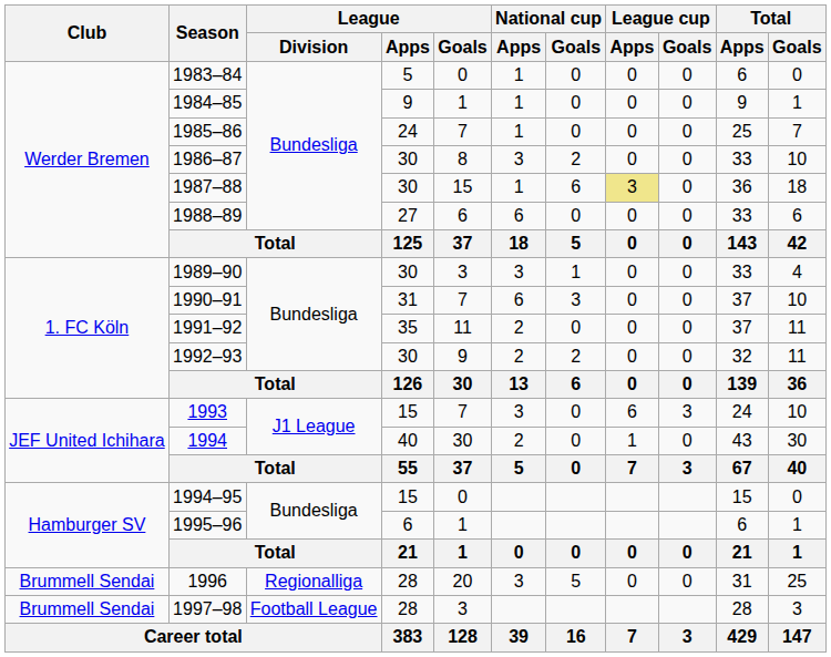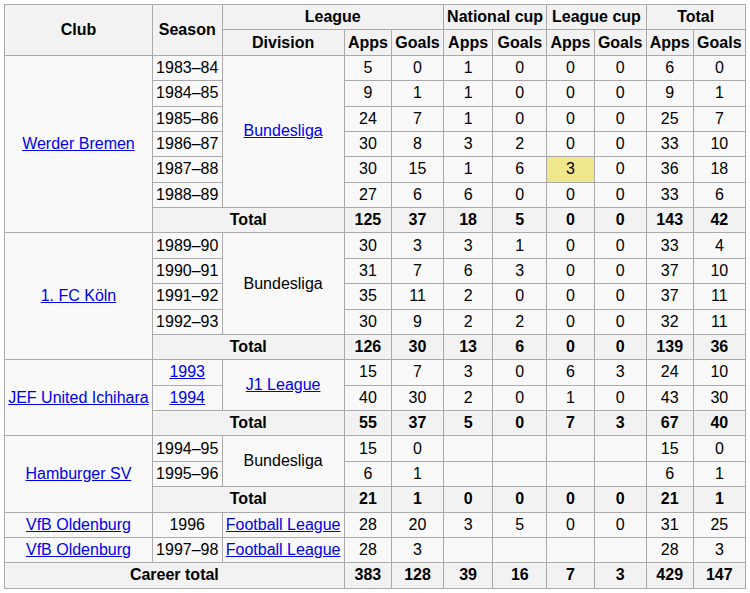 <table class="wikitable" style="text-align:center">
 <tr>
 <th rowspan="2">Club</th>
 <th rowspan="2">Season</th>
 <th colspan="3">League</th>
 <th colspan="2">National cup</th>
 <th colspan="2">League cup</th>
 <th colspan="2">Total</th>
 </tr>
 <tr>
 <th>Division</th>
 <th>Apps</th>
 <th>Goals</th>
 <th>Apps</th>
 <th>Goals</th>
 <th>Apps</th>
 <th>Goals</th>
 <th>Apps</th>
 <th>Goals</th>
 </tr>
 <tr>
 <td rowspan="7"><a href='#'>Werder Bremen</a></td>
 <td>1983–84</td>
 <td rowspan="6"><a href='#'>Bundesliga</a></td>
 <td>5</td>
 <td>0</td>
 <td>1</td>
 <td>0</td>
 <td>0</td>
 <td>0</td>
 <td>6</td>
 <td>0</td>
 </tr>
 <tr>
 <td>1984–85</td>
 <td>9</td>
 <td>1</td>
 <td>1</td>
 <td>0</td>
 <td>0</td>
 <td>0</td>
 <td>9</td>
 <td>1</td>
 </tr>
 <tr>
 <td>1985–86</td>
 <td>24</td>
 <td>7</td>
 <td>1</td>
 <td>0</td>
 <td>0</td>
 <td>0</td>
 <td>25</td>
 <td>7</td>
 </tr>
 <tr>
 <td>1986–87</td>
 <td>30</td>
 <td>8</td>
 <td>3</td>
 <td>2</td>
 <td>0</td>
 <td>0</td>
 <td>33</td>
 <td>10</td>
 </tr>
 <tr>
 <td>1987–88</td>
 <td>30</td>
 <td>15</td>
 <td>1</td>
 <td>6</td>
 <td style="background: khaki;">3</td>
 <td>0</td>
 <td>36</td>
 <td>18</td>
 </tr>
 <tr>
 <td>1988–89</td>
 <td>27</td>
 <td>6</td>
 <td>6</td>
 <td>0</td>
 <td>0</td>
 <td>0</td>
 <td>33</td>
 <td>6</td>
 </tr>
 <tr>
 <th colspan="2">Total</th>
 <th>125</th>
 <th>37</th>
 <th>18</th>
 <th>5</th>
 <th>0</th>
 <th>0</th>
 <th>143</th>
 <th>42</th>
 </tr>
 <tr>
 <td rowspan="5"><a href='#'>1. FC Köln</a></td>
 <td>1989–90</td>
 <td rowspan="4">Bundesliga</td>
 <td>30</td>
 <td>3</td>
 <td>3</td>
 <td>1</td>
 <td>0</td>
 <td>0</td>
 <td>33</td>
 <td>4</td>
 </tr>
 <tr>
 <td>1990–91</td>
 <td>31</td>
 <td>7</td>
 <td>6</td>
 <td>3</td>
 <td>0</td>
 <td>0</td>
 <td>37</td>
 <td>10</td>
 </tr>
 <tr>
 <td>1991–92</td>
 <td>35</td>
 <td>11</td>
 <td>2</td>
 <td>0</td>
 <td>0</td>
 <td>0</td>
 <td>37</td>
 <td>11</td>
 </tr>
 <tr>
 <td>1992–93</td>
 <td>30</td>
 <td>9</td>
 <td>2</td>
 <td>2</td>
 <td>0</td>
 <td>0</td>
 <td>32</td>
 <td>11</td>
 </tr>
 <tr>
 <th colspan="2">Total</th>
 <th>126</th>
 <th>30</th>
 <th>13</th>
 <th>6</th>
 <th>0</th>
 <th>0</th>
 <th>139</th>
 <th>36</th>
 </tr>
 <tr>
 <td rowspan="3"><a href='#'>JEF United Ichihara</a></td>
 <td><a href='#'>1993</a></td>
 <td rowspan="2"><a href='#'>J1 League</a></td>
 <td>15</td>
 <td>7</td>
 <td>3</td>
 <td>0</td>
 <td>6</td>
 <td>3</td>
 <td>24</td>
 <td>10</td>
 </tr>
 <tr>
 <td><a href='#'>1994</a></td>
 <td>40</td>
 <td>30</td>
 <td>2</td>
 <td>0</td>
 <td>1</td>
 <td>0</td>
 <td>43</td>
 <td>30</td>
 </tr>
 <tr>
 <th colspan="2">Total</th>
 <th>55</th>
 <th>37</th>
 <th>5</th>
 <th>0</th>
 <th>7</th>
 <th>3</th>
 <th>67</th>
 <th>40</th>
 </tr>
 <tr>
 <td rowspan="3"><a href='#'>Hamburger SV</a></td>
 <td>1994–95</td>
 <td rowspan="2">Bundesliga</td>
 <td>15</td>
 <td>0</td>
 <td></td>
 <td></td>
 <td></td>
 <td></td>
 <td>15</td>
 <td>0</td>
 </tr>
 <tr>
 <td>1995–96</td>
 <td>6</td>
 <td>1</td>
 <td></td>
 <td></td>
 <td></td>
 <td></td>
 <td>6</td>
 <td>1</td>
 </tr>
 <tr>
 <th colspan="2">Total</th>
 <th>21</th>
 <th>1</th>
 <th>0</th>
 <th>0</th>
 <th>0</th>
 <th>0</th>
 <th>21</th>
 <th>1</th>
 </tr>
 <tr>
-<td><a href='#'>Brummell Sendai</a></td>
+<td><a href='#'>VfB Oldenburg</a></td>
 <td>1996</td>
-<td><a href='#'>Regionalliga</a></td>
+<td><a href='#'>Football League</a></td>
 <td>28</td>
 <td>20</td>
 <td>3</td>
 <td>5</td>
 <td>0</td>
 <td>0</td>
 <td>31</td>
 <td>25</td>
 </tr>
 <tr>
-<td><a href='#'>Brummell Sendai</a></td>
+<td><a href='#'>VfB Oldenburg</a></td>
 <td>1997–98</td>
 <td><a href='#'>Football League</a></td>
 <td>28</td>
 <td>3</td>
 <td></td>
 <td></td>
 <td></td>
 <td></td>
 <td>28</td>
 <td>3</td>
 </tr>
 <tr>
 <th colspan="3">Career total</th>
 <th>383</th>
 <th>128</th>
 <th>39</th>
 <th>16</th>
 <th>7</th>
 <th>3</th>
 <th>429</th>
 <th>147</th>
 </tr>
 </table>
